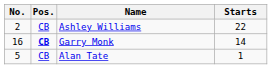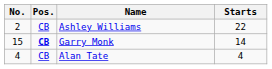 <table class="wikitable">
 <tr>
 <th width=10%>No.</th>
 <th width=10%>Pos.</th>
 <th width=60%>Name</th>
 <th width=20%>Starts</th>
 </tr>
 <tr>
 <td style="text-align:center">2</td>
 <td style="text-align:center"><a href='#'>CB</a></td>
 <td> <a href='#'>Ashley Williams</a></td>
 <td style="text-align:center">22</td>
 </tr>
 <tr>
-<td style="text-align:center">16</td>
+<td style="text-align:center">15</td>
 <td style="text-align:center"><strong><a href='#'>CB</a></strong></td>
 <td> <a href='#'>Garry Monk</a></td>
 <td style="text-align:center">14</td>
 </tr>
 <tr>
-<td style="text-align:center">5</td>
+<td style="text-align:center">4</td>
 <td style="text-align:center"><a href='#'>CB</a></td>
 <td> <a href='#'>Alan Tate</a></td>
-<td style="text-align:center">1</td>
+<td style="text-align:center">4</td>
 </tr>
 </table>
